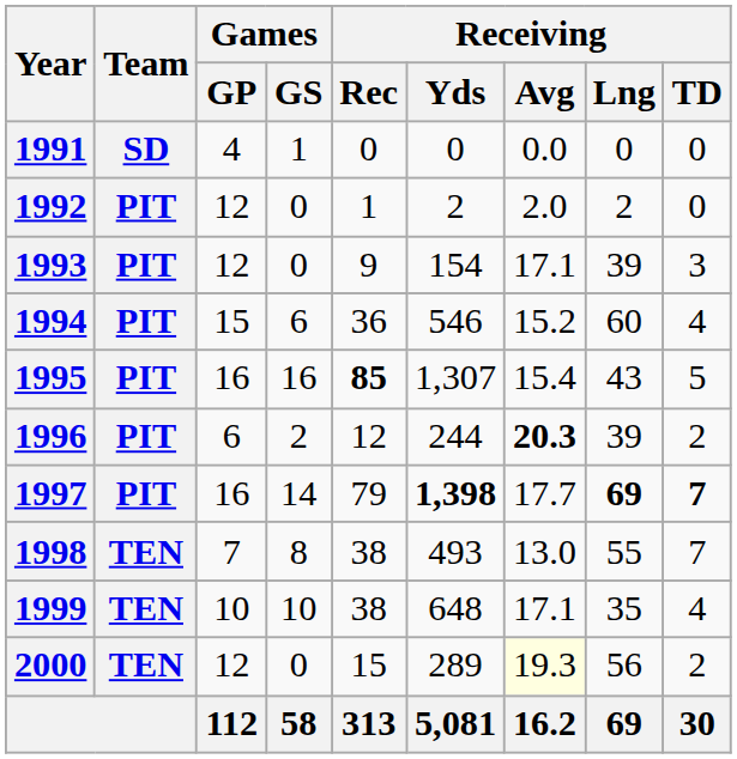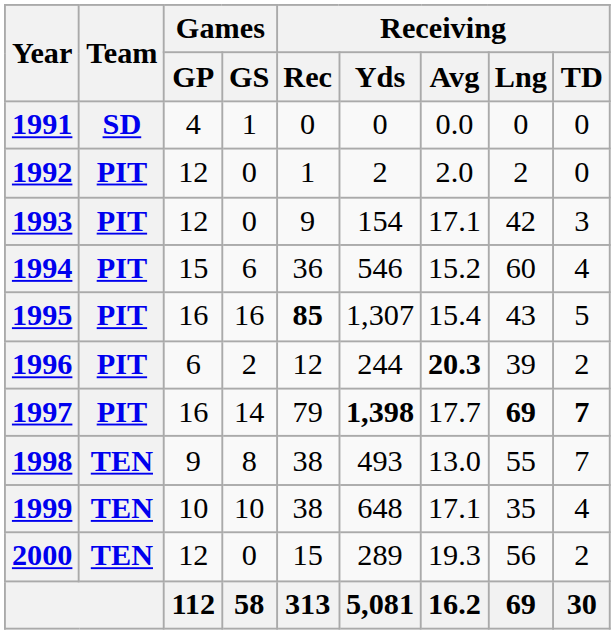 <table class="wikitable" style="text-align:center;">
 <tr>
 <th rowspan="2">Year</th>
 <th rowspan="2">Team</th>
 <th colspan="2">Games</th>
 <th colspan="5">Receiving</th>
 </tr>
 <tr>
 <th>GP</th>
 <th>GS</th>
 <th>Rec</th>
 <th>Yds</th>
 <th>Avg</th>
 <th>Lng</th>
 <th>TD</th>
 </tr>
 <tr>
 <th><a href='#'>1991</a></th>
 <th><a href='#'>SD</a></th>
 <td>4</td>
 <td>1</td>
 <td>0</td>
 <td>0</td>
 <td>0.0</td>
 <td>0</td>
 <td>0</td>
 </tr>
 <tr>
 <th><a href='#'>1992</a></th>
 <th><a href='#'>PIT</a></th>
 <td>12</td>
 <td>0</td>
 <td>1</td>
 <td>2</td>
 <td>2.0</td>
 <td>2</td>
 <td>0</td>
 </tr>
 <tr>
 <th><a href='#'>1993</a></th>
 <th><a href='#'>PIT</a></th>
 <td>12</td>
 <td>0</td>
 <td>9</td>
 <td>154</td>
 <td>17.1</td>
-<td>39</td>
+<td>42</td>
 <td>3</td>
 </tr>
 <tr>
 <th><a href='#'>1994</a></th>
 <th><a href='#'>PIT</a></th>
 <td>15</td>
 <td>6</td>
 <td>36</td>
 <td>546</td>
 <td>15.2</td>
 <td>60</td>
 <td>4</td>
 </tr>
 <tr>
 <th><a href='#'>1995</a></th>
 <th><a href='#'>PIT</a></th>
 <td>16</td>
 <td>16</td>
 <td><strong>85</strong></td>
 <td>1,307</td>
 <td>15.4</td>
 <td>43</td>
 <td>5</td>
 </tr>
 <tr>
 <th><a href='#'>1996</a></th>
 <th><a href='#'>PIT</a></th>
 <td>6</td>
 <td>2</td>
 <td>12</td>
 <td>244</td>
 <td><strong>20.3</strong></td>
 <td>39</td>
 <td>2</td>
 </tr>
 <tr>
 <th><a href='#'>1997</a></th>
 <th><a href='#'>PIT</a></th>
 <td>16</td>
 <td>14</td>
 <td>79</td>
 <td><strong>1,398</strong></td>
 <td>17.7</td>
 <td><strong>69</strong></td>
 <td><strong>7</strong></td>
 </tr>
 <tr>
 <th><a href='#'>1998</a></th>
 <th><a href='#'>TEN</a></th>
-<td>7</td>
+<td>9</td>
 <td>8</td>
 <td>38</td>
 <td>493</td>
 <td>13.0</td>
 <td>55</td>
 <td>7</td>
 </tr>
 <tr>
 <th><a href='#'>1999</a></th>
 <th><a href='#'>TEN</a></th>
 <td>10</td>
 <td>10</td>
 <td>38</td>
 <td>648</td>
 <td>17.1</td>
 <td>35</td>
 <td>4</td>
 </tr>
 <tr>
 <th><a href='#'>2000</a></th>
 <th><a href='#'>TEN</a></th>
 <td>12</td>
 <td>0</td>
 <td>15</td>
 <td>289</td>
-<td style="background: lightyellow;">19.3</td>
+<td>19.3</td>
 <td>56</td>
 <td>2</td>
 </tr>
 <tr>
 <th colspan="2"></th>
 <th>112</th>
 <th>58</th>
 <th>313</th>
 <th>5,081</th>
 <th>16.2</th>
 <th>69</th>
 <th>30</th>
 </tr>
 </table>
